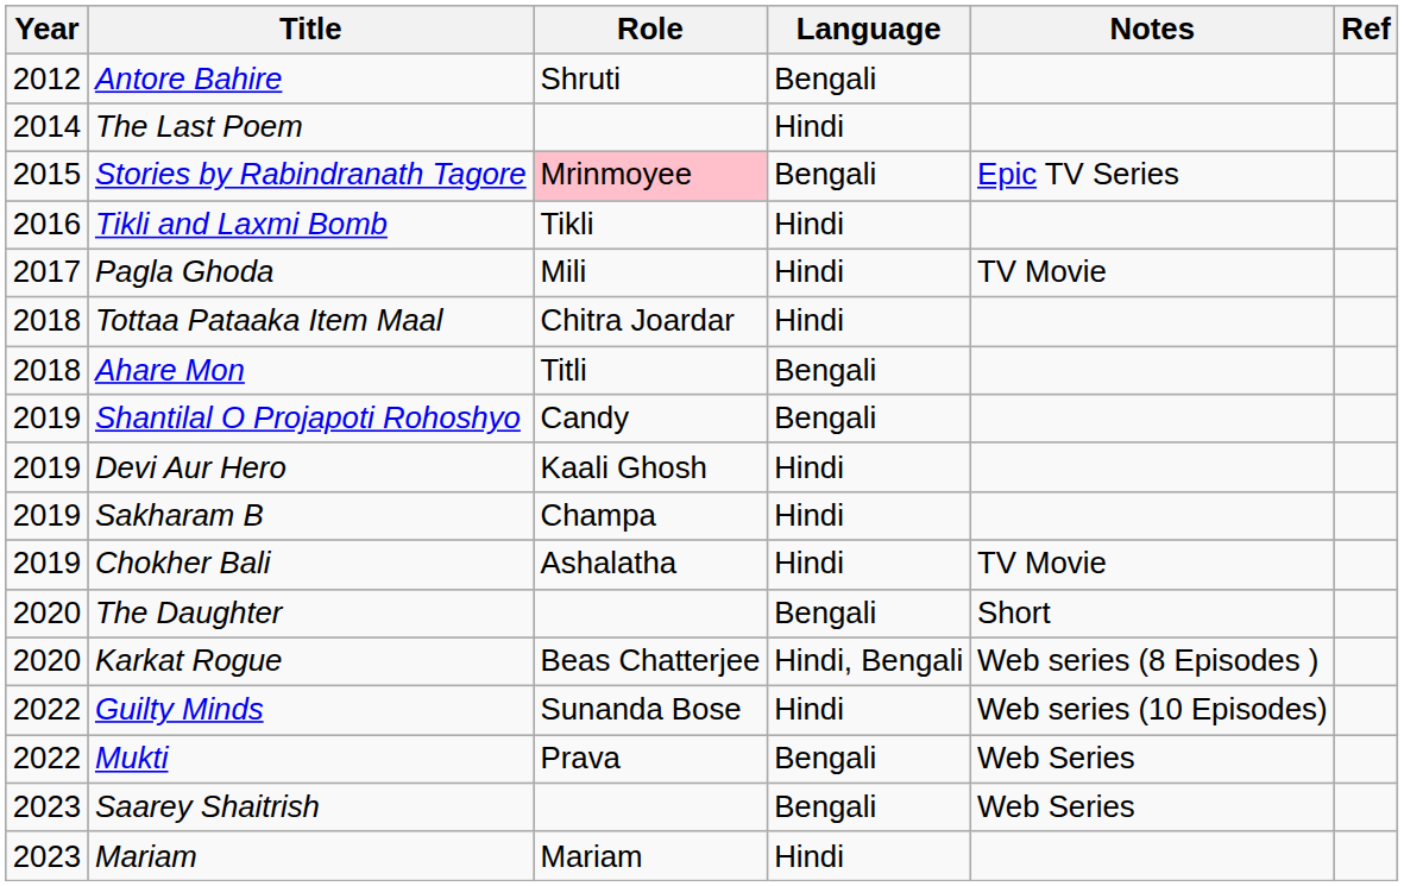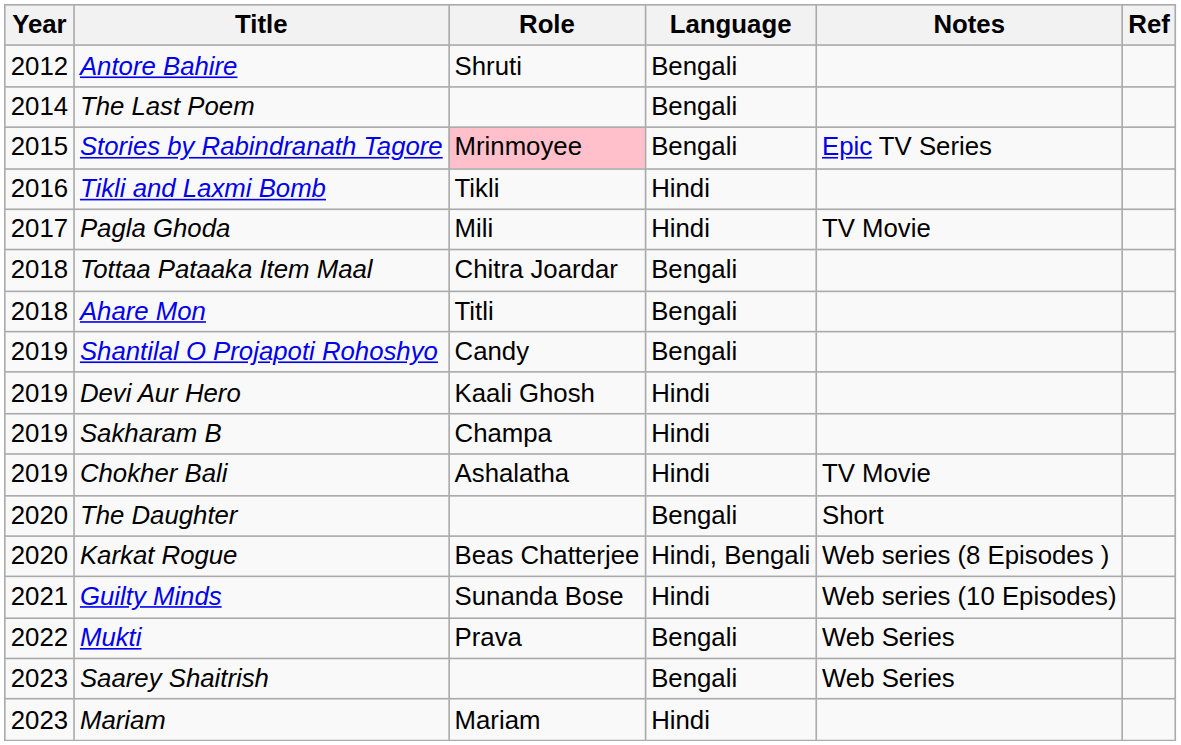 <table class="wikitable sortable">
 <tr>
 <th>Year</th>
 <th>Title</th>
 <th>Role</th>
 <th>Language</th>
 <th>Notes</th>
 <th>Ref</th>
 </tr>
 <tr>
 <td>2012</td>
 <td><em><a href='#'>Antore Bahire</a></em></td>
 <td>Shruti</td>
 <td>Bengali</td>
 <td></td>
 <td></td>
 </tr>
 <tr>
 <td>2014</td>
 <td><em>The Last Poem</em></td>
 <td></td>
-<td>Hindi</td>
+<td>Bengali</td>
 <td></td>
 <td></td>
 </tr>
 <tr>
 <td>2015</td>
 <td><em><a href='#'>Stories by Rabindranath Tagore</a></em></td>
 <td style="background: pink;">Mrinmoyee</td>
 <td>Bengali</td>
 <td><a href='#'>Epic</a> TV Series</td>
 <td></td>
 </tr>
 <tr>
 <td>2016</td>
 <td><em><a href='#'>Tikli and Laxmi Bomb</a></em></td>
 <td>Tikli</td>
 <td>Hindi</td>
 <td></td>
 <td></td>
 </tr>
 <tr>
 <td>2017</td>
 <td><em>Pagla Ghoda</em></td>
 <td>Mili</td>
 <td>Hindi</td>
 <td>TV Movie</td>
 <td></td>
 </tr>
 <tr>
 <td>2018</td>
 <td><em>Tottaa Pataaka Item Maal</em></td>
 <td>Chitra Joardar</td>
-<td>Hindi</td>
+<td>Bengali</td>
 <td></td>
 <td></td>
 </tr>
 <tr>
 <td>2018</td>
 <td><em><a href='#'>Ahare Mon</a></em></td>
 <td>Titli</td>
 <td>Bengali</td>
 <td></td>
 <td></td>
 </tr>
 <tr>
 <td>2019</td>
 <td><em><a href='#'>Shantilal O Projapoti Rohoshyo</a></em></td>
 <td>Candy</td>
 <td>Bengali</td>
 <td></td>
 <td></td>
 </tr>
 <tr>
 <td>2019</td>
 <td><em>Devi Aur Hero</em></td>
 <td>Kaali Ghosh</td>
 <td>Hindi</td>
 <td></td>
 <td></td>
 </tr>
 <tr>
 <td>2019</td>
 <td><em>Sakharam B</em></td>
 <td>Champa</td>
 <td>Hindi</td>
 <td></td>
 <td></td>
 </tr>
 <tr>
 <td>2019</td>
 <td><em>Chokher Bali</em></td>
 <td>Ashalatha</td>
 <td>Hindi</td>
 <td>TV Movie</td>
 <td></td>
 </tr>
 <tr>
 <td>2020</td>
 <td><em>The Daughter</em></td>
 <td></td>
 <td>Bengali</td>
 <td>Short</td>
 <td></td>
 </tr>
 <tr>
 <td>2020</td>
 <td><em>Karkat Rogue</em></td>
 <td>Beas Chatterjee</td>
 <td>Hindi, Bengali</td>
 <td>Web series (8 Episodes )</td>
 <td></td>
 </tr>
 <tr>
-<td>2022</td>
+<td>2021</td>
 <td><em><a href='#'>Guilty Minds</a></em></td>
 <td>Sunanda Bose</td>
 <td>Hindi</td>
 <td>Web series (10 Episodes)</td>
 <td></td>
 </tr>
 <tr>
 <td>2022</td>
 <td><a href='#'><em>Mukti</em></a></td>
 <td>Prava</td>
 <td>Bengali</td>
 <td>Web Series</td>
 <td></td>
 </tr>
 <tr>
 <td>2023</td>
 <td><em>Saarey Shaitrish</em></td>
 <td></td>
 <td>Bengali</td>
 <td>Web Series</td>
 <td></td>
 </tr>
 <tr>
 <td>2023</td>
 <td><em>Mariam</em></td>
 <td>Mariam</td>
 <td>Hindi</td>
 <td></td>
 <td></td>
 </tr>
 </table>
